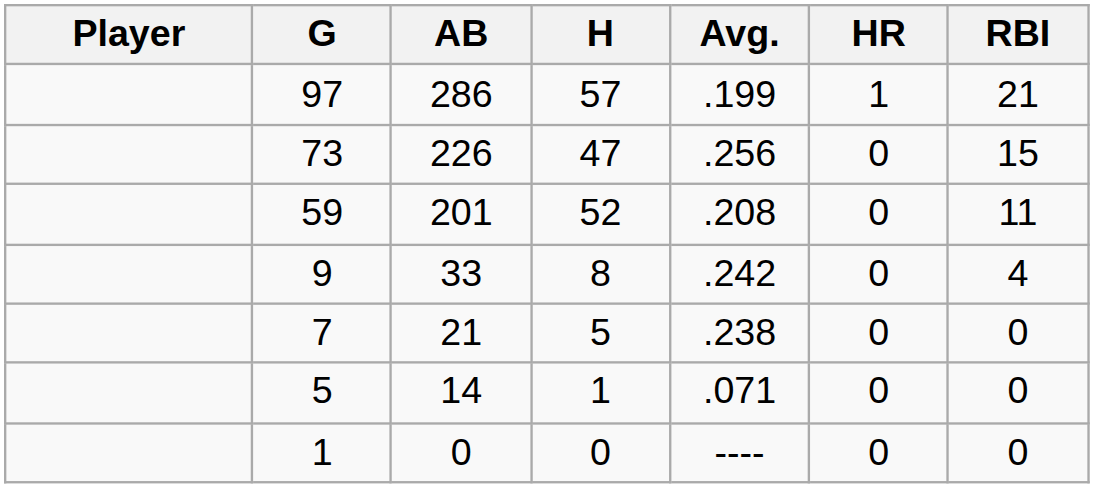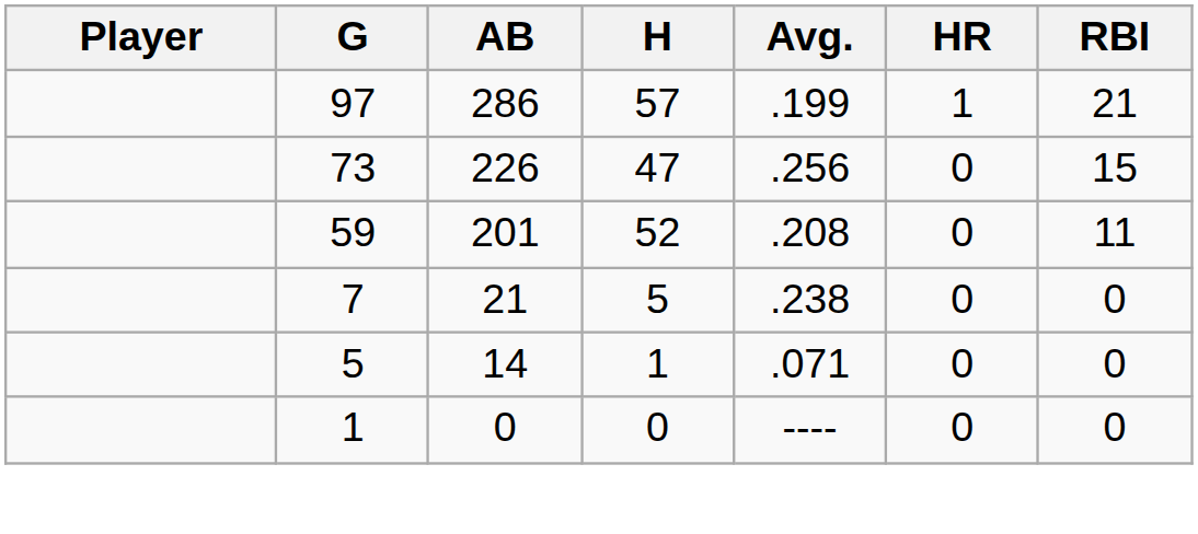 <table class="wikitable sortable">
 <tr>
 <th bgcolor="#DDDDFF" width="16%">Player</th>
 <th bgcolor="#DDDDFF" width="9%">G</th>
 <th bgcolor="#DDDDFF" width="9%">AB</th>
 <th bgcolor="#DDDDFF" width="9%">H</th>
 <th bgcolor="#DDDDFF" width="9%">Avg.</th>
 <th bgcolor="#DDDDFF" width="9%">HR</th>
 <th bgcolor="#DDDDFF" width="9%">RBI</th>
 </tr>
 <tr align="center">
 <td></td>
 <td>97</td>
 <td>286</td>
 <td>57</td>
 <td>.199</td>
 <td>1</td>
 <td>21</td>
 </tr>
 <tr align="center">
 <td></td>
 <td>73</td>
 <td>226</td>
 <td>47</td>
 <td>.256</td>
 <td>0</td>
 <td>15</td>
 </tr>
 <tr align="center">
 <td></td>
 <td>59</td>
 <td>201</td>
 <td>52</td>
 <td>.208</td>
 <td>0</td>
 <td>11</td>
 </tr>
 <tr align="center">
 <td></td>
-<td>9</td>
-<td>33</td>
-<td>8</td>
-<td>.242</td>
-<td>0</td>
-<td>4</td>
-</tr>
-<tr align="center">
-<td></td>
 <td>7</td>
 <td>21</td>
 <td>5</td>
 <td>.238</td>
 <td>0</td>
 <td>0</td>
 </tr>
 <tr align="center">
 <td></td>
 <td>5</td>
 <td>14</td>
 <td>1</td>
 <td>.071</td>
 <td>0</td>
 <td>0</td>
 </tr>
 <tr align="center">
 <td></td>
 <td>1</td>
 <td>0</td>
 <td>0</td>
 <td>----</td>
 <td>0</td>
 <td>0</td>
 </tr>
 </table>
